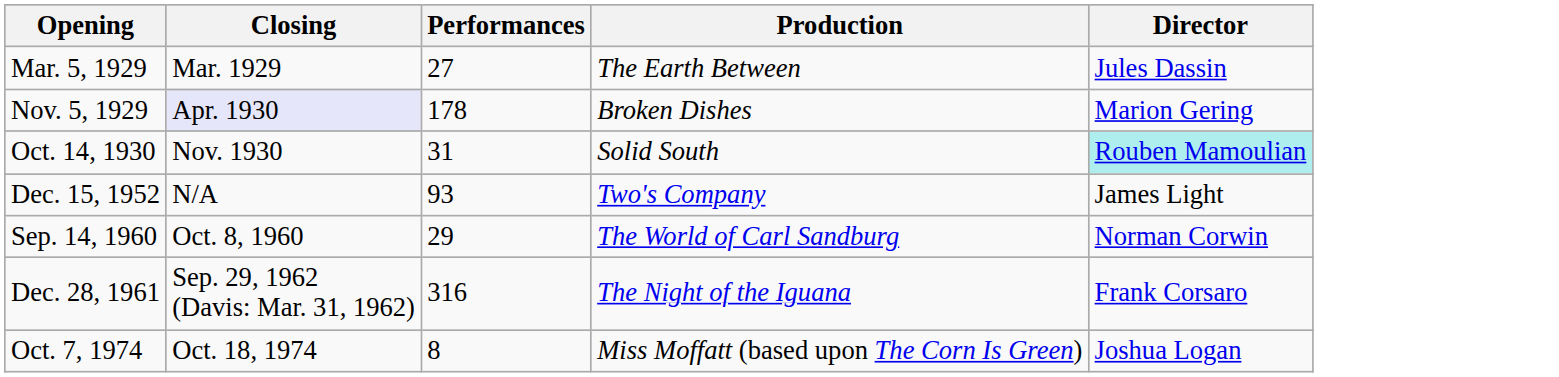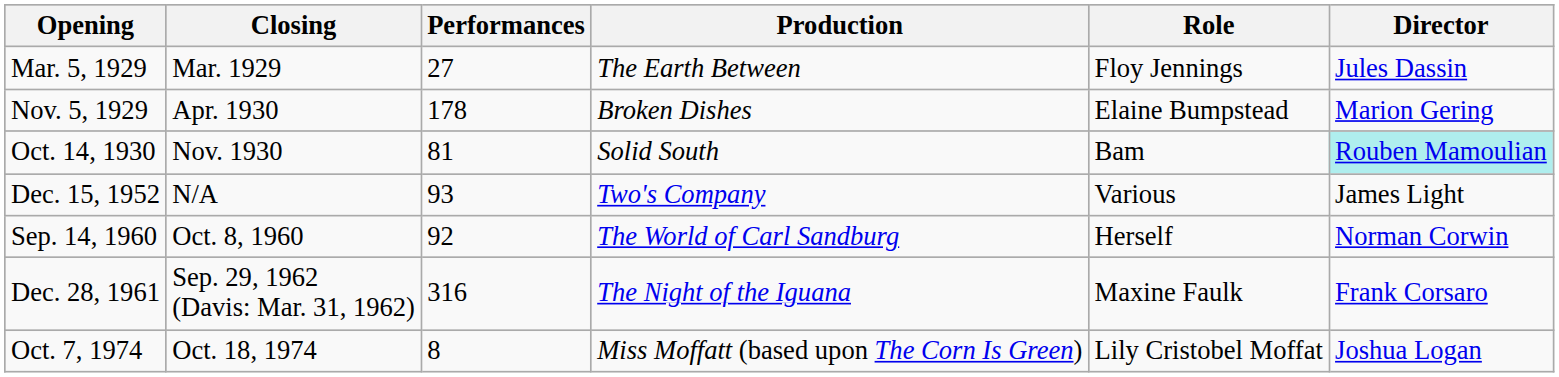 <table class="wikitable sortable">
 <tr>
 <th>Opening</th>
 <th>Closing</th>
 <th>Performances</th>
 <th>Production</th>
+<th>Role</th>
 <th>Director</th>
 </tr>
 <tr>
 <td>Mar. 5, 1929</td>
 <td>Mar. 1929</td>
 <td>27</td>
 <td data-sort-value="Earth Between, The"><em>The Earth Between</em></td>
+<td>Floy Jennings </td>
 <td><a href='#'>Jules Dassin</a></td>
 </tr>
 <tr>
 <td>Nov. 5, 1929</td>
-<td style="background: lavender;">Apr. 1930</td>
+<td>Apr. 1930</td>
 <td>178</td>
 <td><em>Broken Dishes</em></td>
+<td>Elaine Bumpstead</td>
 <td><a href='#'>Marion Gering</a></td>
 </tr>
 <tr>
 <td>Oct. 14, 1930</td>
 <td>Nov. 1930</td>
-<td>31</td>
+<td>81</td>
 <td><em>Solid South</em></td>
+<td>Bam</td>
 <td style="background: paleturquoise;"><a href='#'>Rouben Mamoulian</a></td>
 </tr>
 <tr>
 <td>Dec. 15, 1952</td>
 <td>N/A</td>
 <td>93</td>
 <td><em><a href='#'>Two's Company</a></em></td>
+<td>Various</td>
 <td>James Light</td>
 </tr>
 <tr>
 <td>Sep. 14, 1960</td>
 <td>Oct. 8, 1960</td>
-<td>29</td>
+<td>92</td>
 <td data-sort-value="World of Carl Sandburg, The"><em><a href='#'>The World of Carl Sandburg</a></em></td>
+<td>Herself</td>
 <td><a href='#'>Norman Corwin</a></td>
 </tr>
 <tr>
 <td>Dec. 28, 1961</td>
 <td>Sep. 29, 1962<br>(Davis: Mar. 31, 1962)</td>
 <td>316</td>
 <td data-sort-value="Night of the Iguana, The"><em><a href='#'>The Night of the Iguana</a></em></td>
+<td>Maxine Faulk</td>
 <td><a href='#'>Frank Corsaro</a></td>
 </tr>
 <tr>
 <td>Oct. 7, 1974</td>
 <td>Oct. 18, 1974</td>
 <td>8</td>
 <td><em>Miss Moffatt</em> (based upon <em><a href='#'>The Corn Is Green</a></em>)</td>
+<td>Lily Cristobel Moffat</td>
 <td><a href='#'>Joshua Logan</a></td>
 </tr>
 </table>
